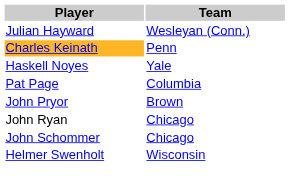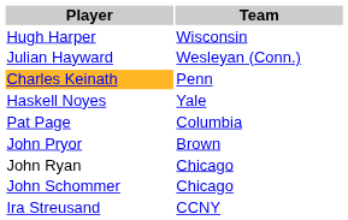 <table style="width:350px" "border:'1' 'solid' 'gray'">
 <tr>
 <th style="background:#CCCCCC;width:50%">Player</th>
 <th style="background:#CCCCCC;width:50%">Team</th>
+</tr>
+<tr>
+<td><a href='#'>Hugh Harper</a></td>
+<td><a href='#'>Wisconsin</a></td>
 </tr>
 <tr>
 <td><a href='#'>Julian Hayward</a></td>
 <td><a href='#'>Wesleyan (Conn.)</a></td>
 </tr>
 <tr>
 <td style="background-color:#ffb626"><a href='#'>Charles Keinath</a></td>
 <td><a href='#'>Penn</a></td>
 </tr>
 <tr>
 <td><a href='#'>Haskell Noyes</a></td>
 <td><a href='#'>Yale</a></td>
 </tr>
 <tr>
 <td><a href='#'>Pat Page</a></td>
 <td><a href='#'>Columbia</a></td>
 </tr>
 <tr>
 <td><a href='#'>John Pryor</a></td>
 <td><a href='#'>Brown</a></td>
 </tr>
 <tr>
 <td>John Ryan</td>
 <td><a href='#'>Chicago</a></td>
 </tr>
 <tr>
 <td><a href='#'>John Schommer</a></td>
 <td><a href='#'>Chicago</a></td>
 </tr>
 <tr>
-<td><a href='#'>Helmer Swenholt</a></td>
-<td><a href='#'>Wisconsin</a></td>
+<td><a href='#'>Ira Streusand</a></td>
+<td><a href='#'>CCNY</a></td>
 </tr>
 </table>
